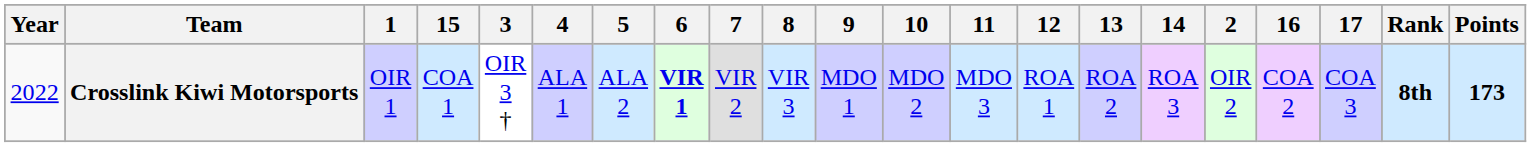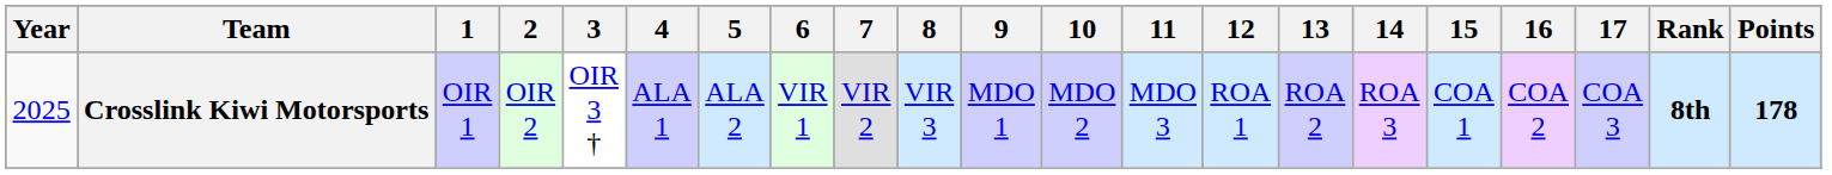 <table class="wikitable" style="text-align:center; font-size:85%">
 <tr>
 <th>Year</th>
 <th>Team</th>
 <th>1</th>
-<th>15</th>
+<th>2</th>
 <th>3</th>
 <th>4</th>
 <th>5</th>
 <th>6</th>
 <th>7</th>
 <th>8</th>
 <th>9</th>
 <th>10</th>
 <th>11</th>
 <th>12</th>
 <th>13</th>
 <th>14</th>
-<th>2</th>
+<th>15</th>
 <th>16</th>
 <th>17</th>
 <th>Rank</th>
 <th>Points</th>
 </tr>
 <tr>
-<td><a href='#'>2022</a></td>
+<td><a href='#'>2025</a></td>
 <th nowrap>Crosslink Kiwi Motorsports</th>
 <td style="background:#CFCFFF;"><a href='#'>OIR<br>1</a><br></td>
-<td style="background:#CFEAFF;"><a href='#'>COA<br>1</a><br></td>
+<td style="background:#DFFFDF;"><a href='#'>OIR<br>2</a><br></td>
 <td style="background:#FFFFFF;"><a href='#'>OIR<br>3</a><br>†</td>
 <td style="background:#CFCFFF;"><a href='#'>ALA<br>1</a><br></td>
 <td style="background:#CFEAFF;"><a href='#'>ALA<br>2</a><br></td>
-<td style="background:#DFFFDF;"><strong><a href='#'>VIR<br>1</a><br></strong></td>
+<td style="background:#DFFFDF;"><a href='#'>VIR<br>1</a><br></td>
 <td style="background:#DFDFDF;"><a href='#'>VIR<br>2</a><br></td>
 <td style="background:#CFEAFF;"><a href='#'>VIR<br>3</a><br></td>
 <td style="background:#CFCFFF;"><a href='#'>MDO<br>1</a><br></td>
 <td style="background:#CFCFFF;"><a href='#'>MDO<br>2</a><br></td>
 <td style="background:#CFEAFF;"><a href='#'>MDO<br>3</a><br></td>
 <td style="background:#CFEAFF;"><a href='#'>ROA<br>1</a><br></td>
 <td style="background:#CFCFFF;"><a href='#'>ROA<br>2</a><br></td>
 <td style="background:#EFCFFF;"><a href='#'>ROA<br>3</a><br></td>
-<td style="background:#DFFFDF;"><a href='#'>OIR<br>2</a><br></td>
+<td style="background:#CFEAFF;"><a href='#'>COA<br>1</a><br></td>
 <td style="background:#EFCFFF;"><a href='#'>COA<br>2</a><br></td>
 <td style="background:#CFCFFF;"><a href='#'>COA<br>3</a><br></td>
 <th style="background:#CFEAFF;">8th</th>
-<th style="background:#CFEAFF;">173</th>
+<th style="background:#CFEAFF;">178</th>
 </tr>
 </table>
